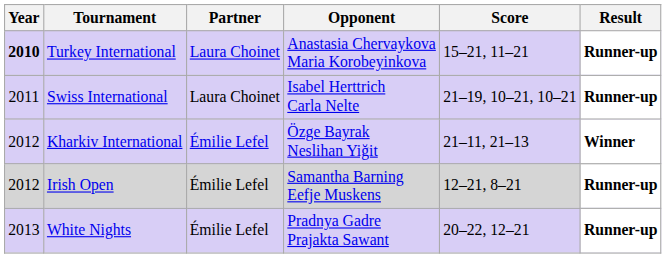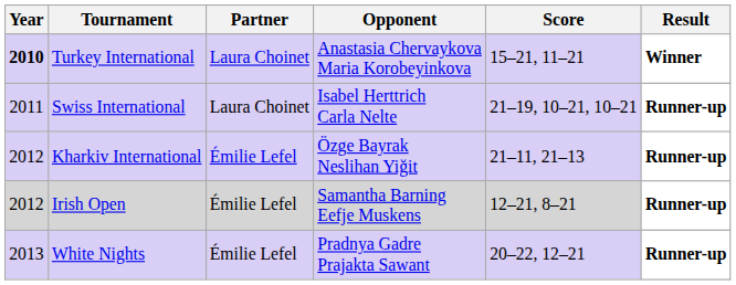 <table class="sortable wikitable" style="font-size: 90%;">
 <tr>
 <th>Year</th>
 <th>Tournament</th>
 <th>Partner</th>
 <th>Opponent</th>
 <th>Score</th>
 <th>Result</th>
 </tr>
 <tr style="background:#D8CEF6">
 <td align="center"><strong>2010</strong></td>
 <td align="left"><a href='#'>Turkey International</a></td>
 <td align="left"> <a href='#'>Laura Choinet</a></td>
 <td align="left"> <a href='#'>Anastasia Chervaykova</a><br> <a href='#'>Maria Korobeyinkova</a></td>
 <td align="left">15–21, 11–21</td>
-<td style="text-align:left; background:white"> <strong>Runner-up</strong></td>
+<td style="text-align:left; background:white"> <strong>Winner</strong></td>
 </tr>
 <tr style="background:#D8CEF6">
 <td align="center">2011</td>
 <td align="left"><a href='#'>Swiss International</a></td>
 <td align="left"> Laura Choinet</td>
 <td align="left"> <a href='#'>Isabel Herttrich</a><br> <a href='#'>Carla Nelte</a></td>
 <td align="left">21–19, 10–21, 10–21</td>
 <td style="text-align:left; background:white"> <strong>Runner-up</strong></td>
 </tr>
 <tr style="background:#D8CEF6">
 <td align="center">2012</td>
 <td align="left"><a href='#'>Kharkiv International</a></td>
 <td align="left"> <a href='#'>Émilie Lefel</a></td>
 <td align="left"> <a href='#'>Özge Bayrak</a><br> <a href='#'>Neslihan Yiğit</a></td>
 <td align="left">21–11, 21–13</td>
-<td style="text-align:left; background:white"> <strong>Winner</strong></td>
+<td style="text-align:left; background:white"> <strong>Runner-up</strong></td>
 </tr>
 <tr style="background:#D5D5D5">
 <td align="center">2012</td>
 <td align="left"><a href='#'>Irish Open</a></td>
 <td align="left"> Émilie Lefel</td>
 <td align="left"> <a href='#'>Samantha Barning</a><br> <a href='#'>Eefje Muskens</a></td>
 <td align="left">12–21, 8–21</td>
 <td style="text-align:left; background:white"> <strong>Runner-up</strong></td>
 </tr>
 <tr style="background:#D8CEF6">
 <td align="center">2013</td>
 <td align="left"><a href='#'>White Nights</a></td>
 <td align="left"> Émilie Lefel</td>
 <td align="left"> <a href='#'>Pradnya Gadre</a><br> <a href='#'>Prajakta Sawant</a></td>
 <td align="left">20–22, 12–21</td>
 <td style="text-align:left; background:white"> <strong>Runner-up</strong></td>
 </tr>
 </table>
